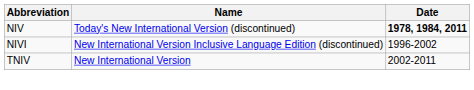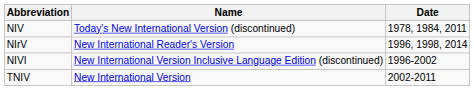 <table class="sortable wikitable">
 <tr>
 <th>Abbreviation</th>
 <th>Name</th>
 <th>Date</th>
 </tr>
 <tr>
 <td>NIV</td>
 <td><a href='#'>Today's New International Version</a> (discontinued)</td>
-<td><strong>1978, 1984, 2011</strong></td>
+<td>1978, 1984, 2011</td>
+</tr>
+<tr>
+<td>NIrV</td>
+<td><a href='#'>New International Reader's Version</a></td>
+<td>1996, 1998, 2014</td>
 </tr>
 <tr>
 <td>NIVI</td>
 <td><a href='#'>New International Version Inclusive Language Edition</a> (discontinued)</td>
 <td>1996-2002</td>
 </tr>
 <tr>
 <td>TNIV</td>
 <td><a href='#'>New International Version</a></td>
 <td>2002-2011</td>
 </tr>
 </table>
